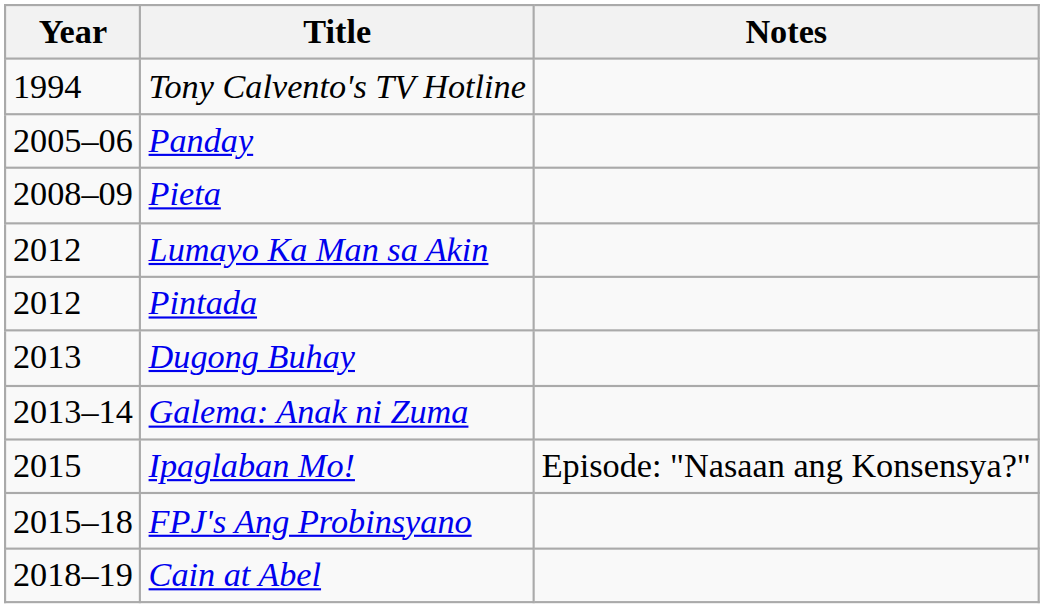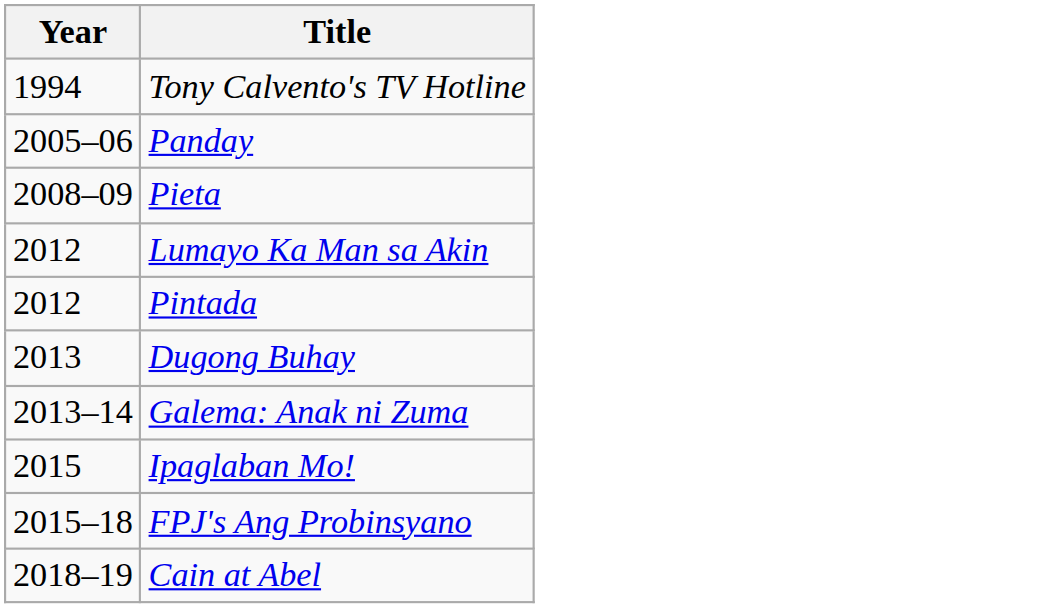 <table class="wikitable sortable">
 <tr>
 <th>Year</th>
 <th>Title</th>
-<th>Notes</th>
 </tr>
 <tr>
 <td>1994</td>
 <td><em>Tony Calvento's TV Hotline</em></td>
-<td></td>
 </tr>
 <tr>
 <td>2005–06</td>
 <td><em><a href='#'>Panday</a></em></td>
-<td></td>
 </tr>
 <tr>
 <td>2008–09</td>
 <td><em><a href='#'>Pieta</a></em></td>
-<td></td>
 </tr>
 <tr>
 <td>2012</td>
 <td><em><a href='#'>Lumayo Ka Man sa Akin</a></em></td>
-<td></td>
 </tr>
 <tr>
 <td>2012</td>
 <td><em><a href='#'>Pintada</a></em></td>
-<td></td>
 </tr>
 <tr>
 <td>2013</td>
 <td><em><a href='#'>Dugong Buhay</a></em></td>
-<td></td>
 </tr>
 <tr>
 <td>2013–14</td>
 <td><em><a href='#'>Galema: Anak ni Zuma</a></em></td>
-<td></td>
 </tr>
 <tr>
 <td>2015</td>
 <td><em><a href='#'>Ipaglaban Mo!</a></em></td>
-<td>Episode: "Nasaan ang Konsensya?"</td>
 </tr>
 <tr>
 <td>2015–18</td>
 <td><em><a href='#'>FPJ's Ang Probinsyano</a></em></td>
-<td></td>
 </tr>
 <tr>
 <td>2018–19</td>
 <td><em><a href='#'>Cain at Abel</a></em></td>
-<td></td>
 </tr>
 </table>
